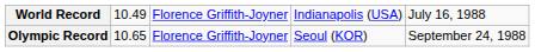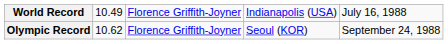 <table class="wikitable">
 <tr>
 <th>World Record</th>
 <td>10.49</td>
 <td> <a href='#'>Florence Griffith-Joyner</a></td>
 <td><a href='#'>Indianapolis</a> (<a href='#'>USA</a>)</td>
 <td>July 16, 1988</td>
 </tr>
 <tr>
 <th>Olympic Record</th>
-<td>10.65</td>
+<td>10.62</td>
 <td> <a href='#'>Florence Griffith-Joyner</a></td>
 <td><a href='#'>Seoul</a> (<a href='#'>KOR</a>)</td>
 <td>September 24, 1988</td>
 </tr>
 </table>
